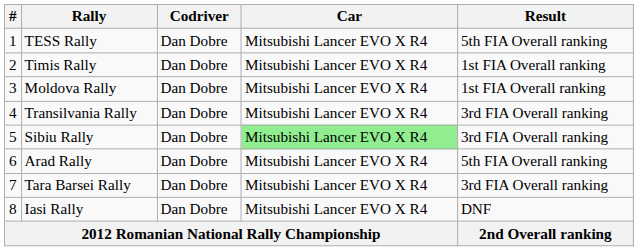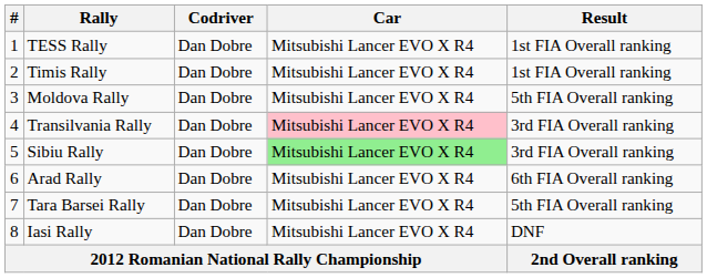 <table class="wikitable" width="75%">
 <tr>
 <th>#</th>
 <th>Rally</th>
 <th>Codriver</th>
 <th>Car</th>
 <th>Result</th>
 </tr>
 <tr>
 <td align="center">1</td>
 <td>TESS Rally</td>
 <td>Dan Dobre</td>
 <td>Mitsubishi Lancer EVO X R4</td>
-<td>5th FIA Overall ranking</td>
+<td>1st FIA Overall ranking</td>
 </tr>
 <tr>
 <td align="center">2</td>
 <td>Timis Rally</td>
 <td>Dan Dobre</td>
 <td>Mitsubishi Lancer EVO X R4</td>
 <td>1st FIA Overall ranking</td>
 </tr>
 <tr>
 <td align="center">3</td>
 <td>Moldova Rally</td>
 <td>Dan Dobre</td>
 <td>Mitsubishi Lancer EVO X R4</td>
-<td>1st FIA Overall ranking</td>
+<td>5th FIA Overall ranking</td>
 </tr>
 <tr>
 <td align="center">4</td>
 <td>Transilvania Rally</td>
 <td>Dan Dobre</td>
-<td>Mitsubishi Lancer EVO X R4</td>
+<td style="background: pink;">Mitsubishi Lancer EVO X R4</td>
 <td>3rd FIA Overall ranking</td>
 </tr>
 <tr>
 <td align="center">5</td>
 <td>Sibiu Rally</td>
 <td>Dan Dobre</td>
 <td style="background: lightgreen;">Mitsubishi Lancer EVO X R4</td>
 <td>3rd FIA Overall ranking</td>
 </tr>
 <tr>
 <td align="center">6</td>
 <td>Arad Rally</td>
 <td>Dan Dobre</td>
 <td>Mitsubishi Lancer EVO X R4</td>
-<td>5th FIA Overall ranking</td>
+<td>6th FIA Overall ranking</td>
 </tr>
 <tr>
 <td align="center">7</td>
 <td>Tara Barsei Rally</td>
 <td>Dan Dobre</td>
 <td>Mitsubishi Lancer EVO X R4</td>
-<td>3rd FIA Overall ranking</td>
+<td>5th FIA Overall ranking</td>
 </tr>
 <tr>
 <td align="center">8</td>
 <td>Iasi Rally</td>
 <td>Dan Dobre</td>
 <td>Mitsubishi Lancer EVO X R4</td>
 <td>DNF</td>
 </tr>
 <tr>
 <th scope="row" colspan=4>2012 Romanian National Rally Championship</th>
 <th>2nd Overall ranking</th>
 </tr>
 </table>
